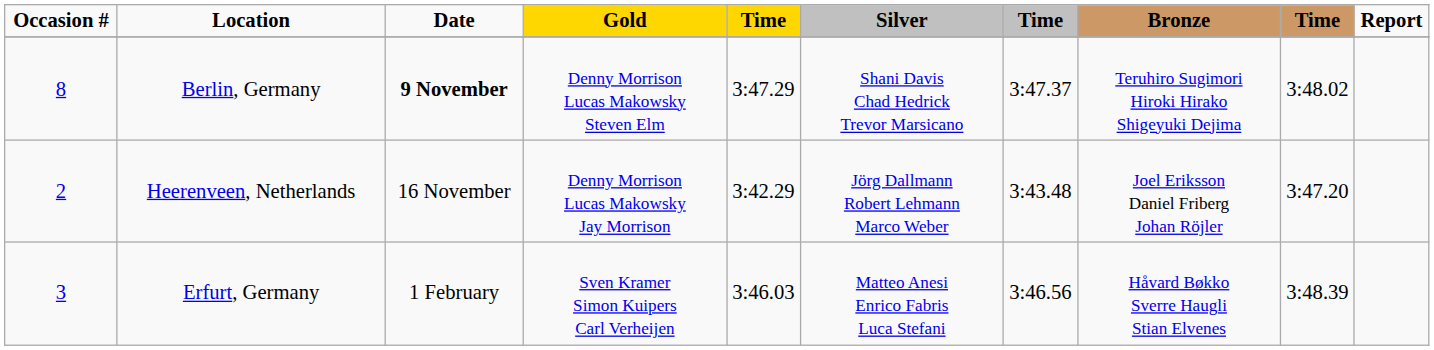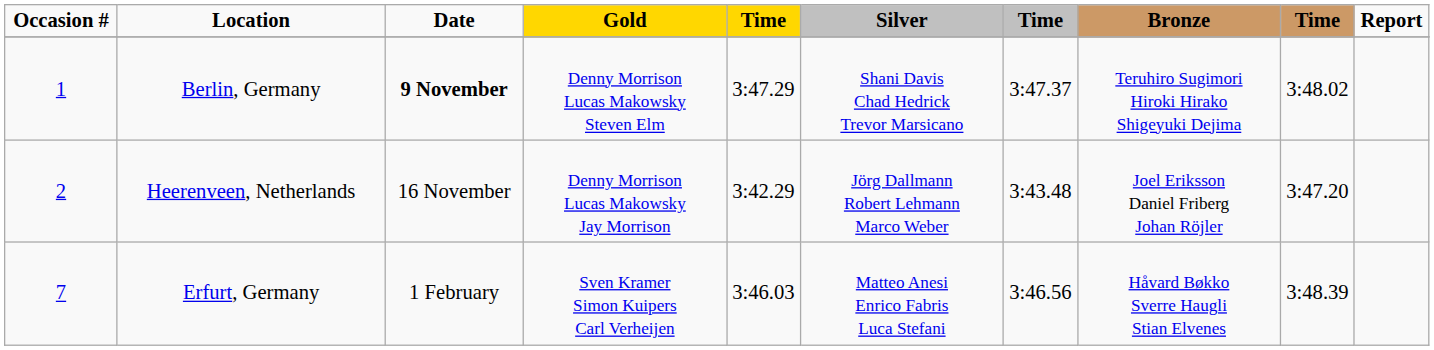 <table class="wikitable">
 <tr>
 <td width="80" align="center"><strong>Occasion #</strong></td>
 <td width="200" align="center"><strong>Location</strong></td>
 <td width="100" align="center"><strong>Date</strong></td>
 <td width="150" bgcolor="gold" align="center"><strong>Gold</strong></td>
 <td width="50" bgcolor="gold" align="center"><strong>Time</strong></td>
 <td width="150" bgcolor="silver" align="center"><strong>Silver</strong></td>
 <td width="50" bgcolor="silver" align="center"><strong>Time</strong></td>
 <td width="150" bgcolor="#CC9966" align="center"><strong>Bronze</strong></td>
 <td width="50" bgcolor="#CC9966" align="center"><strong>Time</strong></td>
 <td width="50" align="center"><strong>Report</strong></td>
 </tr>
 <tr bgcolor="#cccccc">
 </tr>
 <tr>
-<td align="center"><a href='#'>8</a></td>
+<td align="center"><a href='#'>1</a></td>
 <td align="center"><a href='#'>Berlin</a>, Germany</td>
 <td align="center"><strong>9 November</strong></td>
 <td align="center"><strong></strong><br><small><a href='#'>Denny Morrison</a><br><a href='#'>Lucas Makowsky</a><br><a href='#'>Steven Elm</a></small></td>
 <td align="center">3:47.29</td>
 <td align="center"><br><small><a href='#'>Shani Davis</a><br><a href='#'>Chad Hedrick</a><br><a href='#'>Trevor Marsicano</a></small></td>
 <td align="center">3:47.37</td>
 <td align="center"><br><small><a href='#'>Teruhiro Sugimori</a><br><a href='#'>Hiroki Hirako</a><br><a href='#'>Shigeyuki Dejima</a></small></td>
 <td align="center">3:48.02</td>
 <td align="center"></td>
 </tr>
 <tr>
 <td align="center"><a href='#'>2</a></td>
 <td align="center"><a href='#'>Heerenveen</a>, Netherlands</td>
 <td align="center">16 November</td>
 <td align="center"><strong></strong><br><small><a href='#'>Denny Morrison</a><br><a href='#'>Lucas Makowsky</a><br><a href='#'>Jay Morrison</a></small></td>
 <td align="center">3:42.29</td>
 <td align="center"><br><small><a href='#'>Jörg Dallmann</a><br><a href='#'>Robert Lehmann</a><br><a href='#'>Marco Weber</a></small></td>
 <td align="center">3:43.48</td>
 <td align="center"><br><small><a href='#'>Joel Eriksson</a><br>Daniel Friberg<br><a href='#'>Johan Röjler</a></small></td>
 <td align="center">3:47.20</td>
 <td align="center"></td>
 </tr>
 <tr>
-<td align="center"><a href='#'>3</a></td>
+<td align="center"><a href='#'>7</a></td>
 <td align="center"><a href='#'>Erfurt</a>, Germany</td>
 <td align="center">1 February</td>
 <td align="center"><strong></strong><br><small><a href='#'>Sven Kramer</a><br><a href='#'>Simon Kuipers</a><br><a href='#'>Carl Verheijen</a></small></td>
 <td align="center">3:46.03</td>
 <td align="center"><br><small><a href='#'>Matteo Anesi</a><br><a href='#'>Enrico Fabris</a><br><a href='#'>Luca Stefani</a></small></td>
 <td align="center">3:46.56</td>
 <td align="center"><br><small><a href='#'>Håvard Bøkko</a><br><a href='#'>Sverre Haugli</a><br><a href='#'>Stian Elvenes</a></small></td>
 <td align="center">3:48.39</td>
 <td align="center"></td>
 </tr>
 </table>
